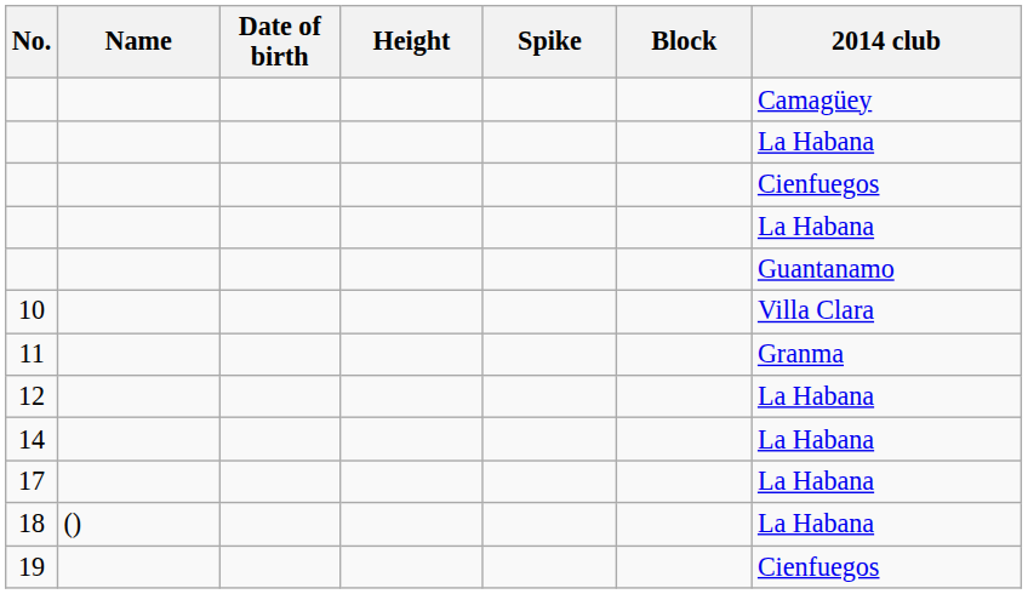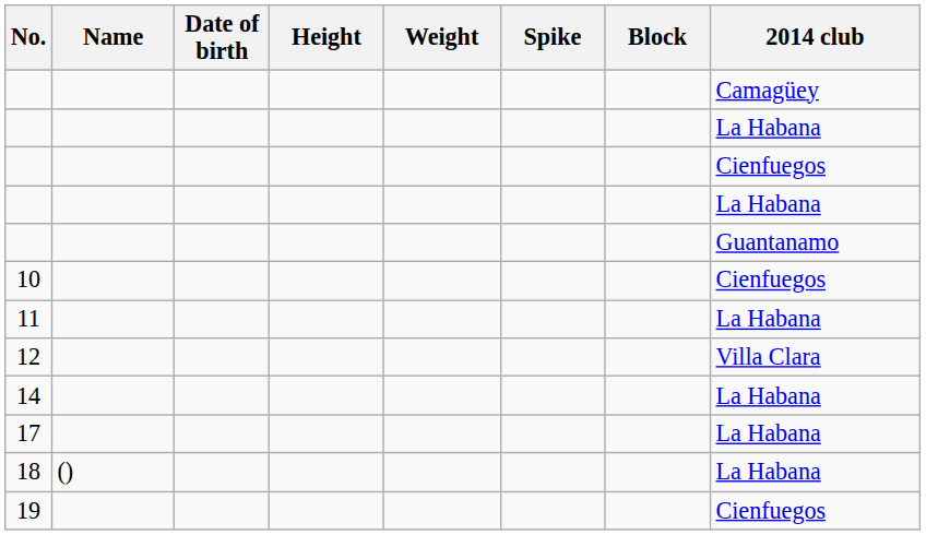 <table class="wikitable sortable" style="font-size:100%; text-align:center;">
 <tr>
 <th>No.</th>
 <th style="width:12em">Name</th>
 <th style="width:8em">Date of birth</th>
 <th style="width:9em">Height</th>
+<th style="width:9em">Weight</th>
 <th style="width:9em">Spike</th>
 <th style="width:9em">Block</th>
 <th style="width:19em">2014 club</th>
 </tr>
 <tr>
 <td></td>
 <td align=left></td>
 <td align=right></td>
+<td></td>
 <td></td>
 <td></td>
 <td></td>
 <td align=left> <a href='#'>Camagüey</a></td>
 </tr>
 <tr>
 <td></td>
 <td align=left></td>
 <td align=right></td>
 <td></td>
 <td></td>
 <td></td>
+<td></td>
 <td align=left> <a href='#'>La Habana</a></td>
 </tr>
 <tr>
 <td></td>
 <td align=left></td>
 <td align=right></td>
+<td></td>
 <td></td>
 <td></td>
 <td></td>
 <td align=left> <a href='#'>Cienfuegos</a></td>
 </tr>
 <tr>
 <td></td>
 <td align=left></td>
 <td align=right></td>
 <td></td>
 <td></td>
 <td></td>
+<td></td>
 <td align=left> <a href='#'>La Habana</a></td>
 </tr>
 <tr>
 <td></td>
 <td align=left></td>
 <td align=right></td>
+<td></td>
 <td></td>
 <td></td>
 <td></td>
 <td align=left> <a href='#'>Guantanamo</a></td>
 </tr>
 <tr>
 <td>10</td>
 <td align=left></td>
 <td align=right></td>
 <td></td>
 <td></td>
 <td></td>
-<td align=left> <a href='#'>Villa Clara</a></td>
+<td></td>
+<td align=left> <a href='#'>Cienfuegos</a></td>
 </tr>
 <tr>
 <td>11</td>
 <td align=left></td>
 <td align=right></td>
 <td></td>
 <td></td>
 <td></td>
-<td align=left> <a href='#'>Granma</a></td>
+<td></td>
+<td align=left> <a href='#'>La Habana</a></td>
 </tr>
 <tr>
 <td>12</td>
 <td align=left></td>
 <td align=right></td>
 <td></td>
 <td></td>
 <td></td>
-<td align=left> <a href='#'>La Habana</a></td>
+<td></td>
+<td align=left> <a href='#'>Villa Clara</a></td>
 </tr>
 <tr>
 <td>14</td>
 <td align=left></td>
 <td align=right></td>
+<td></td>
 <td></td>
 <td></td>
 <td></td>
 <td align=left> <a href='#'>La Habana</a></td>
 </tr>
 <tr>
 <td>17</td>
 <td align=left></td>
 <td align=right></td>
 <td></td>
 <td></td>
 <td></td>
+<td></td>
 <td align=left> <a href='#'>La Habana</a></td>
 </tr>
 <tr>
 <td>18</td>
 <td align=left> ()</td>
 <td align=right></td>
+<td></td>
 <td></td>
 <td></td>
 <td></td>
 <td align=left> <a href='#'>La Habana</a></td>
 </tr>
 <tr>
 <td>19</td>
 <td align=left></td>
 <td align=right></td>
 <td></td>
 <td></td>
 <td></td>
+<td></td>
 <td align=left> <a href='#'>Cienfuegos</a></td>
 </tr>
 </table>
